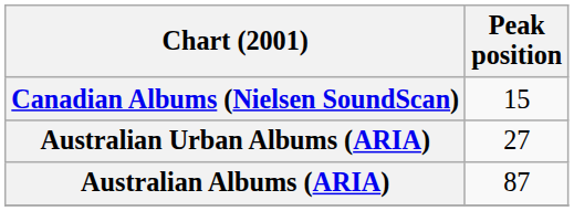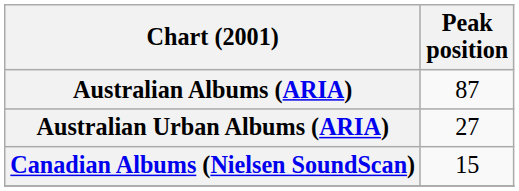 <table class="wikitable sortable plainrowheaders">
 <tr>
 <th>Chart (2001)</th>
 <th>Peak<br>position</th>
 </tr>
 <tr>
-<th scope="row"><a href='#'>Canadian Albums</a> (<a href='#'>Nielsen SoundScan</a>)</th>
-<td align="center">15</td>
+<th scope="row">Australian Albums (<a href='#'>ARIA</a>)</th>
+<td align="center">87</td>
 </tr>
 <tr>
 <th scope="row">Australian Urban Albums (<a href='#'>ARIA</a>)</th>
 <td align="center">27</td>
 </tr>
 <tr>
-<th scope="row">Australian Albums (<a href='#'>ARIA</a>)</th>
-<td align="center">87</td>
+<th scope="row"><a href='#'>Canadian Albums</a> (<a href='#'>Nielsen SoundScan</a>)</th>
+<td align="center">15</td>
 </tr>
 <tr>
 </tr>
 <tr>
 </tr>
 </table>
